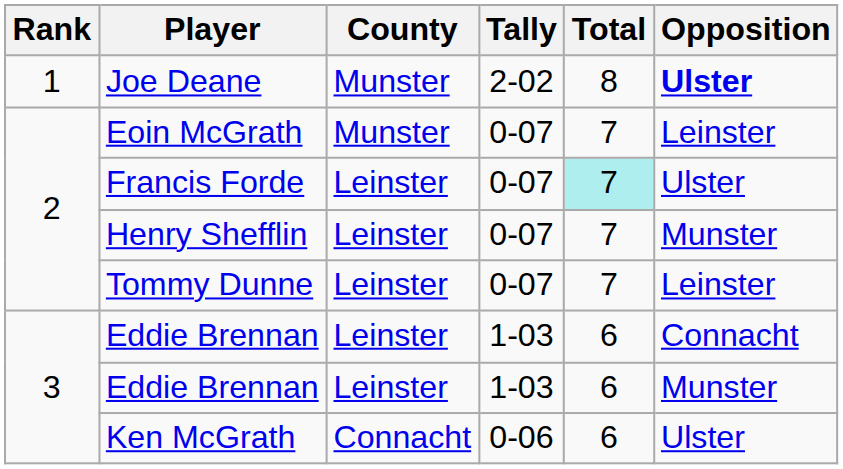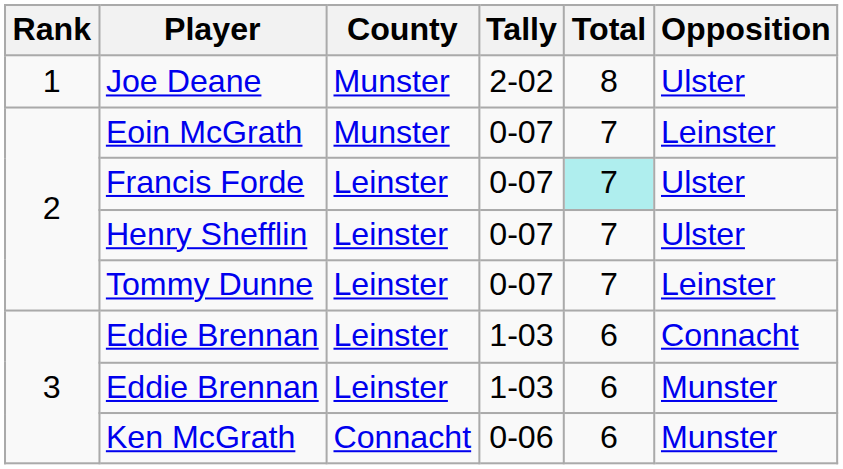 <table class="wikitable">
 <tr>
 <th>Rank</th>
 <th>Player</th>
 <th>County</th>
 <th>Tally</th>
 <th>Total</th>
 <th>Opposition</th>
 </tr>
 <tr>
 <td rowspan=1 align=center>1</td>
 <td><a href='#'>Joe Deane</a></td>
 <td><a href='#'>Munster</a></td>
 <td align=center>2-02</td>
 <td align=center>8</td>
-<td><strong><a href='#'>Ulster</a></strong></td>
+<td><a href='#'>Ulster</a></td>
 </tr>
 <tr>
 <td rowspan=4 align=center>2</td>
 <td><a href='#'>Eoin McGrath</a></td>
 <td><a href='#'>Munster</a></td>
 <td align=center>0-07</td>
 <td align=center>7</td>
 <td><a href='#'>Leinster</a></td>
 </tr>
 <tr>
 <td><a href='#'>Francis Forde</a></td>
 <td><a href='#'>Leinster</a></td>
 <td align=center>0-07</td>
 <td align=center style="background: paleturquoise;">7</td>
 <td><a href='#'>Ulster</a></td>
 </tr>
 <tr>
 <td><a href='#'>Henry Shefflin</a></td>
 <td><a href='#'>Leinster</a></td>
 <td align=center>0-07</td>
 <td align=center>7</td>
-<td><a href='#'>Munster</a></td>
+<td><a href='#'>Ulster</a></td>
 </tr>
 <tr>
 <td><a href='#'>Tommy Dunne</a></td>
 <td><a href='#'>Leinster</a></td>
 <td align=center>0-07</td>
 <td align=center>7</td>
 <td><a href='#'>Leinster</a></td>
 </tr>
 <tr>
 <td rowspan=3 align=center>3</td>
 <td><a href='#'>Eddie Brennan</a></td>
 <td><a href='#'>Leinster</a></td>
 <td align=center>1-03</td>
 <td align=center>6</td>
 <td><a href='#'>Connacht</a></td>
 </tr>
 <tr>
 <td><a href='#'>Eddie Brennan</a></td>
 <td><a href='#'>Leinster</a></td>
 <td align=center>1-03</td>
 <td align=center>6</td>
 <td><a href='#'>Munster</a></td>
 </tr>
 <tr>
 <td><a href='#'>Ken McGrath</a></td>
 <td><a href='#'>Connacht</a></td>
 <td align=center>0-06</td>
 <td align=center>6</td>
-<td><a href='#'>Ulster</a></td>
+<td><a href='#'>Munster</a></td>
 </tr>
 </table>
